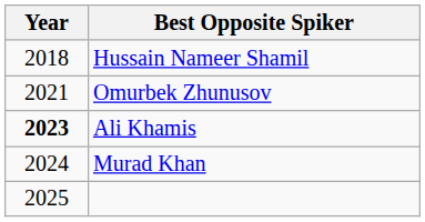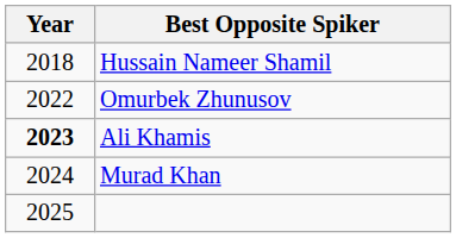 <table class="wikitable" style="width: 300px;">
 <tr>
 <th style="width: 20%;">Year</th>
 <th style="width: 80%;">Best Opposite Spiker</th>
 </tr>
 <tr>
 <td align=center>2018</td>
 <td> <a href='#'>Hussain Nameer Shamil</a></td>
 </tr>
 <tr>
-<td align=center>2021</td>
+<td align=center>2022</td>
 <td> <a href='#'>Omurbek Zhunusov</a></td>
 </tr>
 <tr>
 <td align=center><strong>2023</strong></td>
 <td> <a href='#'>Ali Khamis</a></td>
 </tr>
 <tr>
 <td align=center>2024</td>
 <td> <a href='#'>Murad Khan</a></td>
 </tr>
 <tr>
 <td align=center>2025</td>
 <td></td>
 </tr>
 </table>
